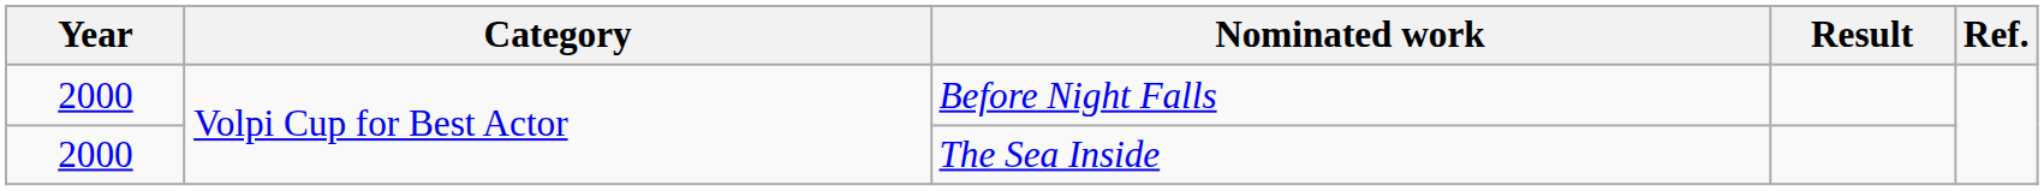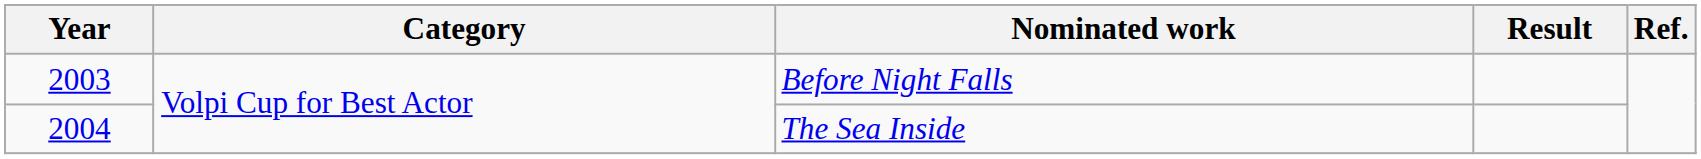 <table class=wikitable>
 <tr>
 <th scope="col" style="width:5em;">Year</th>
 <th scope="col" style="width:24em;">Category</th>
 <th scope="col" style="width:27em;">Nominated work</th>
 <th scope="col" style="width:5em;">Result</th>
 <th>Ref.</th>
 </tr>
 <tr>
-<td style="text-align:center;"><a href='#'>2000</a></td>
+<td style="text-align:center;"><a href='#'>2003</a></td>
 <td rowspan="2"><a href='#'>Volpi Cup for Best Actor</a></td>
 <td><em><a href='#'>Before Night Falls</a></em></td>
 <td></td>
 <td rowspan=2></td>
 </tr>
 <tr>
-<td style="text-align:center;"><a href='#'>2000</a></td>
+<td style="text-align:center;"><a href='#'>2004</a></td>
 <td><em><a href='#'>The Sea Inside</a></em></td>
 <td></td>
 </tr>
 </table>
